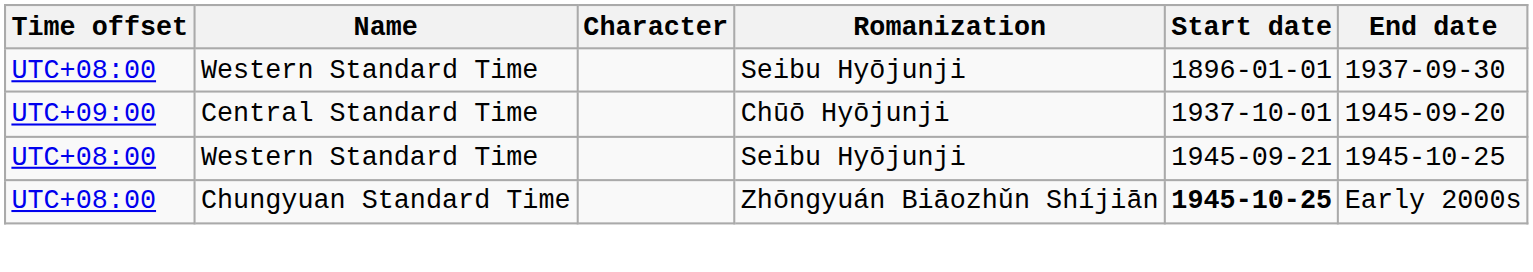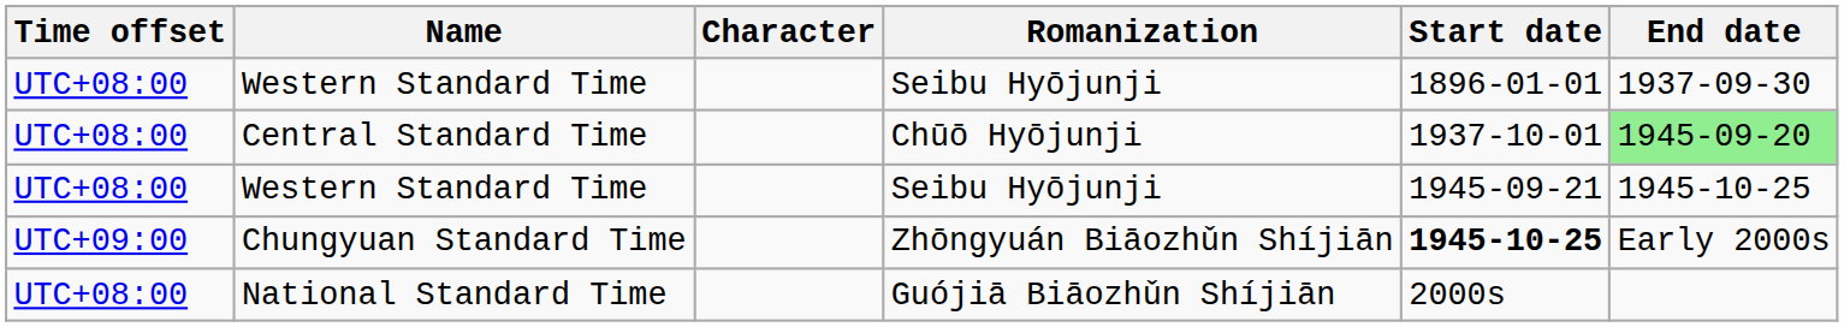 <table class=wikitable>
 <tr>
 <th>Time offset</th>
 <th>Name</th>
 <th>Character</th>
 <th>Romanization</th>
 <th>Start date</th>
 <th>End date</th>
 </tr>
 <tr>
 <td><a href='#'>UTC+08:00</a></td>
 <td>Western Standard Time</td>
 <td></td>
 <td>Seibu Hyōjunji</td>
 <td>1896-01-01</td>
 <td>1937-09-30</td>
 </tr>
 <tr>
-<td><a href='#'>UTC+09:00</a></td>
+<td><a href='#'>UTC+08:00</a></td>
 <td>Central Standard Time</td>
 <td></td>
 <td>Chūō Hyōjunji</td>
 <td>1937-10-01</td>
-<td>1945-09-20</td>
+<td style="background: lightgreen;">1945-09-20</td>
 </tr>
 <tr>
 <td><a href='#'>UTC+08:00</a></td>
 <td>Western Standard Time</td>
 <td></td>
 <td>Seibu Hyōjunji</td>
 <td>1945-09-21</td>
 <td>1945-10-25</td>
 </tr>
 <tr>
-<td><a href='#'>UTC+08:00</a></td>
+<td><a href='#'>UTC+09:00</a></td>
 <td>Chungyuan Standard Time</td>
 <td></td>
 <td>Zhōngyuán Biāozhǔn Shíjiān</td>
 <td><strong>1945-10-25</strong></td>
 <td>Early 2000s</td>
 </tr>
+<tr>
+<td><a href='#'>UTC+08:00</a></td>
+<td>National Standard Time</td>
+<td></td>
+<td>Guójiā Biāozhǔn Shíjiān</td>
+<td>2000s</td>
+<td></td>
+</tr>
 </table>
